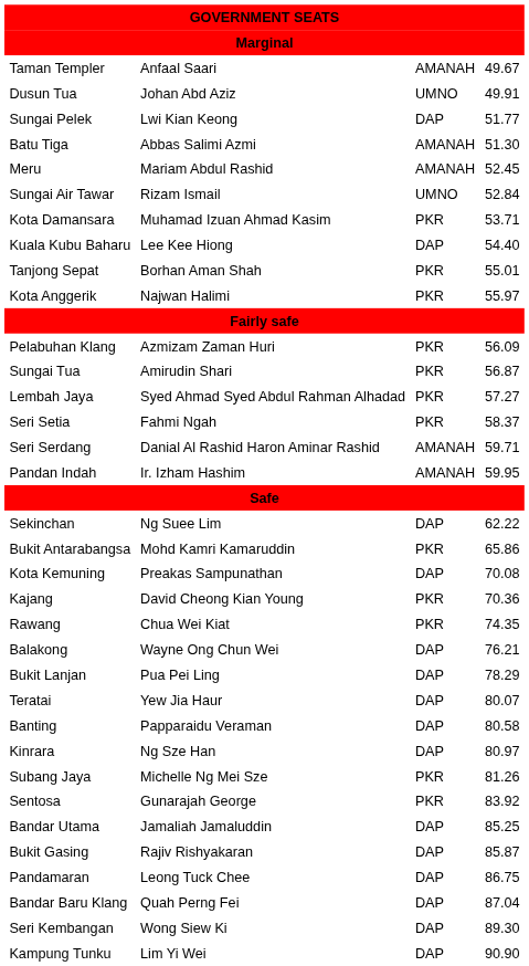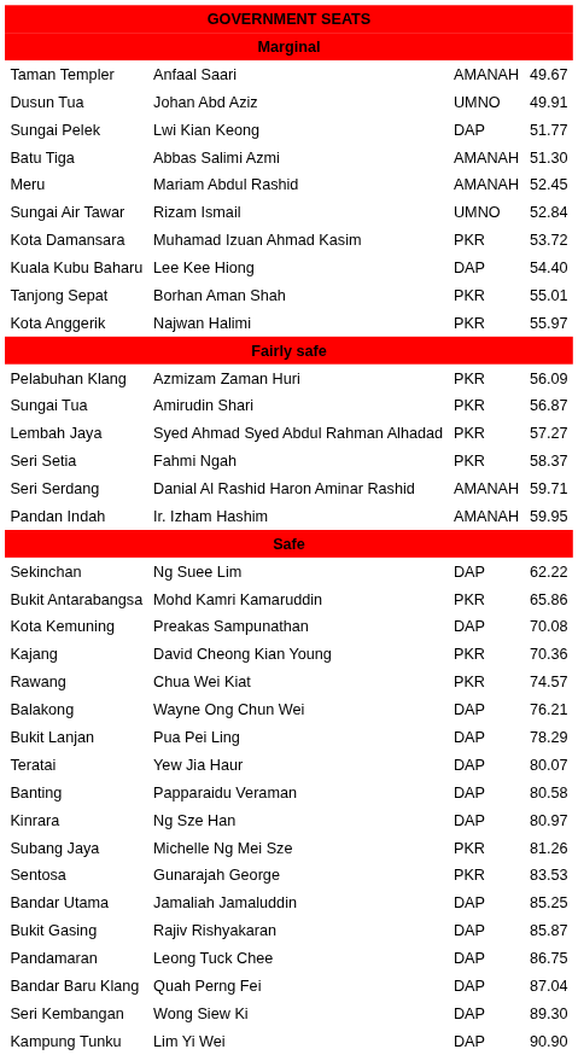 <table class="toccolours" cellpadding="5" cellspacing="0" style="float:left; margin-right:.5em; margin-top:.4em; font-size:90%;">
 <tr>
 <td colspan="4"  style="text-align:center; background:red;"><span><strong>GOVERNMENT SEATS</strong></span></td>
 </tr>
 <tr>
 <td colspan="4"  style="text-align:center; background:red;"><span><strong>Marginal</strong></span></td>
 </tr>
 <tr>
 <td>Taman Templer</td>
 <td>Anfaal Saari</td>
 <td>AMANAH</td>
 <td style="text-align:center;">49.67</td>
 </tr>
 <tr>
 <td>Dusun Tua</td>
 <td>Johan Abd Aziz</td>
 <td>UMNO</td>
 <td style="text-align:center;">49.91</td>
 </tr>
 <tr>
 <td>Sungai Pelek</td>
 <td>Lwi Kian Keong</td>
 <td>DAP</td>
 <td style="text-align:center;">51.77</td>
 </tr>
 <tr>
 <td>Batu Tiga</td>
 <td>Abbas Salimi Azmi</td>
 <td>AMANAH</td>
 <td style="text-align:center;">51.30</td>
 </tr>
 <tr>
 <td>Meru</td>
 <td>Mariam Abdul Rashid</td>
 <td>AMANAH</td>
 <td style="text-align:center;">52.45</td>
 </tr>
 <tr>
 <td>Sungai Air Tawar</td>
 <td>Rizam Ismail</td>
 <td>UMNO</td>
 <td style="text-align:center;">52.84</td>
 </tr>
 <tr>
 <td>Kota Damansara</td>
 <td>Muhamad Izuan Ahmad Kasim</td>
 <td>PKR</td>
-<td style="text-align:center;">53.71</td>
+<td style="text-align:center;">53.72</td>
 </tr>
 <tr>
 <td>Kuala Kubu Baharu</td>
 <td>Lee Kee Hiong</td>
 <td>DAP</td>
 <td style="text-align:center;">54.40</td>
 </tr>
 <tr>
 <td>Tanjong Sepat</td>
 <td>Borhan Aman Shah</td>
 <td>PKR</td>
 <td style="text-align:center;">55.01</td>
 </tr>
 <tr>
 <td>Kota Anggerik</td>
 <td>Najwan Halimi</td>
 <td>PKR</td>
 <td style="text-align:center;">55.97</td>
 </tr>
 <tr>
 <td colspan="4"  style="text-align:center; background:red;"><span><strong>Fairly safe</strong></span></td>
 </tr>
 <tr>
 <td>Pelabuhan Klang</td>
 <td>Azmizam Zaman Huri</td>
 <td>PKR</td>
 <td style="text-align:center;">56.09</td>
 </tr>
 <tr>
 <td>Sungai Tua</td>
 <td>Amirudin Shari</td>
 <td>PKR</td>
 <td style="text-align:center;">56.87</td>
 </tr>
 <tr>
 <td>Lembah Jaya</td>
 <td>Syed Ahmad Syed Abdul Rahman Alhadad</td>
 <td>PKR</td>
 <td style="text-align:center;">57.27</td>
 </tr>
 <tr>
 <td>Seri Setia</td>
 <td>Fahmi Ngah</td>
 <td>PKR</td>
 <td style="text-align:center;">58.37</td>
 </tr>
 <tr>
 <td>Seri Serdang</td>
 <td>Danial Al Rashid Haron Aminar Rashid</td>
 <td>AMANAH</td>
 <td style="text-align:center;">59.71</td>
 </tr>
 <tr>
 <td>Pandan Indah</td>
 <td>Ir. Izham Hashim</td>
 <td>AMANAH</td>
 <td style="text-align:center;">59.95</td>
 </tr>
 <tr>
 <td colspan="4"  style="text-align:center; background:red;"><span><strong>Safe</strong></span></td>
 </tr>
 <tr>
 <td>Sekinchan</td>
 <td>Ng Suee Lim</td>
 <td>DAP</td>
 <td style="text-align:center;">62.22</td>
 </tr>
 <tr>
 <td>Bukit Antarabangsa</td>
 <td>Mohd Kamri Kamaruddin</td>
 <td>PKR</td>
 <td style="text-align:center;">65.86</td>
 </tr>
 <tr>
 <td>Kota Kemuning</td>
 <td>Preakas Sampunathan</td>
 <td>DAP</td>
 <td style="text-align:center;">70.08</td>
 </tr>
 <tr>
 <td>Kajang</td>
 <td>David Cheong Kian Young</td>
 <td>PKR</td>
 <td style="text-align:center;">70.36</td>
 </tr>
 <tr>
 <td>Rawang</td>
 <td>Chua Wei Kiat</td>
 <td>PKR</td>
-<td style="text-align:center;">74.35</td>
+<td style="text-align:center;">74.57</td>
 </tr>
 <tr>
 <td>Balakong</td>
 <td>Wayne Ong Chun Wei</td>
 <td>DAP</td>
 <td style="text-align:center;">76.21</td>
 </tr>
 <tr>
 <td>Bukit Lanjan</td>
 <td>Pua Pei Ling</td>
 <td>DAP</td>
 <td style="text-align:center;">78.29</td>
 </tr>
 <tr>
 <td>Teratai</td>
 <td>Yew Jia Haur</td>
 <td>DAP</td>
 <td style="text-align:center;">80.07</td>
 </tr>
 <tr>
 <td>Banting</td>
 <td>Papparaidu Veraman</td>
 <td>DAP</td>
 <td style="text-align:center;">80.58</td>
 </tr>
 <tr>
 <td>Kinrara</td>
 <td>Ng Sze Han</td>
 <td>DAP</td>
 <td style="text-align:center;">80.97</td>
 </tr>
 <tr>
 <td>Subang Jaya</td>
 <td>Michelle Ng Mei Sze</td>
 <td>PKR</td>
 <td style="text-align:center;">81.26</td>
 </tr>
 <tr>
 <td>Sentosa</td>
 <td>Gunarajah George</td>
 <td>PKR</td>
-<td style="text-align:center;">83.92</td>
+<td style="text-align:center;">83.53</td>
 </tr>
 <tr>
 <td>Bandar Utama</td>
 <td>Jamaliah Jamaluddin</td>
 <td>DAP</td>
 <td style="text-align:center;">85.25</td>
 </tr>
 <tr>
 <td>Bukit Gasing</td>
 <td>Rajiv Rishyakaran</td>
 <td>DAP</td>
 <td style="text-align:center;">85.87</td>
 </tr>
 <tr>
 <td>Pandamaran</td>
 <td>Leong Tuck Chee</td>
 <td>DAP</td>
 <td style="text-align:center;">86.75</td>
 </tr>
 <tr>
 <td>Bandar Baru Klang</td>
 <td>Quah Perng Fei</td>
 <td>DAP</td>
 <td style="text-align:center;">87.04</td>
 </tr>
 <tr>
 <td>Seri Kembangan</td>
 <td>Wong Siew Ki</td>
 <td>DAP</td>
 <td style="text-align:center;">89.30</td>
 </tr>
 <tr>
 <td>Kampung Tunku</td>
 <td>Lim Yi Wei</td>
 <td>DAP</td>
 <td style="text-align:center;">90.90</td>
 </tr>
 <tr>
 </tr>
 </table>
